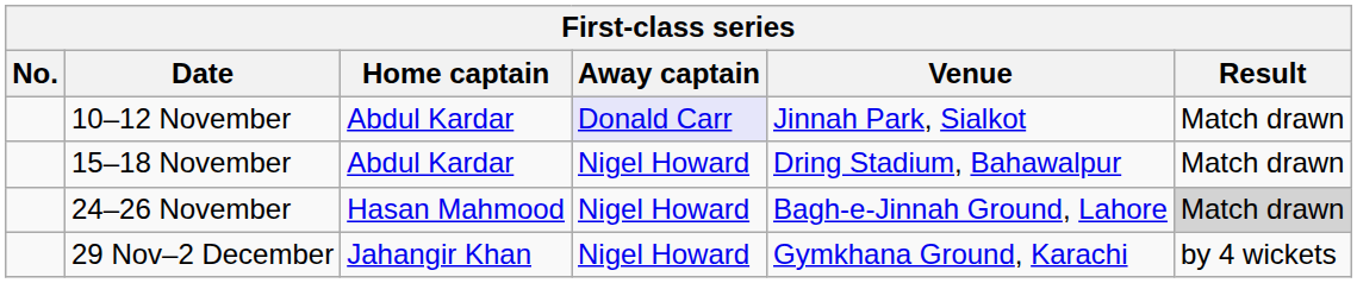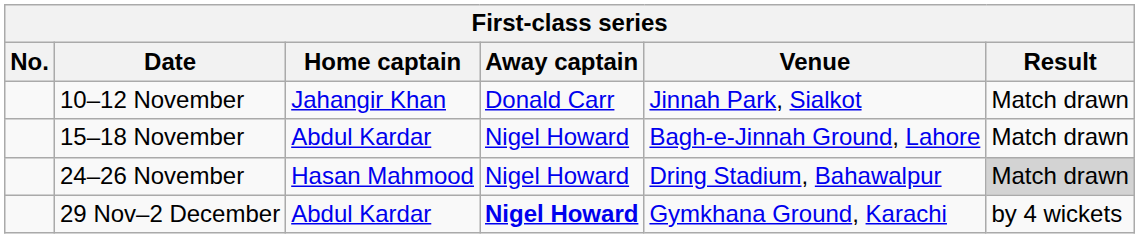 <table class="wikitable">
 <tr>
 <th colspan="9">First-class series</th>
 </tr>
 <tr>
 <th>No.</th>
 <th>Date</th>
 <th>Home captain</th>
 <th>Away captain</th>
 <th>Venue</th>
 <th>Result</th>
 </tr>
 <tr>
 <td></td>
 <td>10–12 November</td>
-<td><a href='#'>Abdul Kardar</a></td>
-<td style="background: lavender;"><a href='#'>Donald Carr</a></td>
+<td><a href='#'>Jahangir Khan</a></td>
+<td><a href='#'>Donald Carr</a></td>
 <td><a href='#'>Jinnah Park</a>, <a href='#'>Sialkot</a></td>
 <td>Match drawn</td>
 </tr>
 <tr>
 <td></td>
 <td>15–18 November</td>
 <td><a href='#'>Abdul Kardar</a></td>
 <td><a href='#'>Nigel Howard</a></td>
-<td><a href='#'>Dring Stadium</a>, <a href='#'>Bahawalpur</a></td>
+<td><a href='#'>Bagh-e-Jinnah Ground</a>, <a href='#'>Lahore</a></td>
 <td>Match drawn</td>
 </tr>
 <tr>
 <td></td>
 <td>24–26 November</td>
 <td><a href='#'>Hasan Mahmood</a></td>
 <td><a href='#'>Nigel Howard</a></td>
-<td><a href='#'>Bagh-e-Jinnah Ground</a>, <a href='#'>Lahore</a></td>
+<td><a href='#'>Dring Stadium</a>, <a href='#'>Bahawalpur</a></td>
 <td style="background: lightgrey;">Match drawn</td>
 </tr>
 <tr>
 <td></td>
 <td>29 Nov–2 December</td>
-<td><a href='#'>Jahangir Khan</a></td>
-<td><a href='#'>Nigel Howard</a></td>
+<td><a href='#'>Abdul Kardar</a></td>
+<td><strong><a href='#'>Nigel Howard</a></strong></td>
 <td><a href='#'>Gymkhana Ground</a>, <a href='#'>Karachi</a></td>
 <td> by 4 wickets</td>
 </tr>
 </table>
